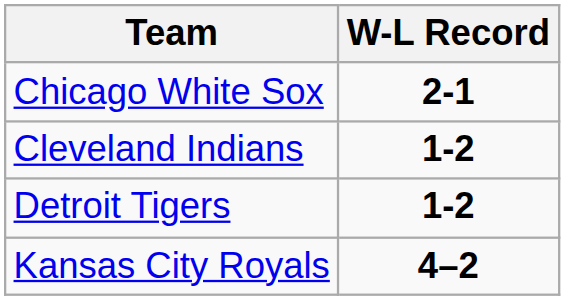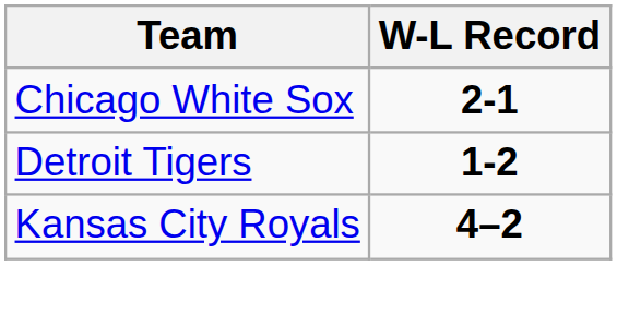 <table class="wikitable" style="text-align:left;">
 <tr>
 <th>Team</th>
 <th>W-L Record</th>
 </tr>
 <tr>
 <td><a href='#'>Chicago White Sox</a></td>
 <td style="text-align:center;"><strong>2-1</strong></td>
 </tr>
 <tr>
-<td><a href='#'>Cleveland Indians</a></td>
-<td style="text-align:center;"><strong>1-2</strong></td>
-</tr>
-<tr>
 <td><a href='#'>Detroit Tigers</a></td>
 <td style="text-align:center;"><strong>1-2</strong></td>
 </tr>
 <tr>
 <td><a href='#'>Kansas City Royals</a></td>
 <td style="text-align:center;"><strong>4–2</strong></td>
 </tr>
 </table>
